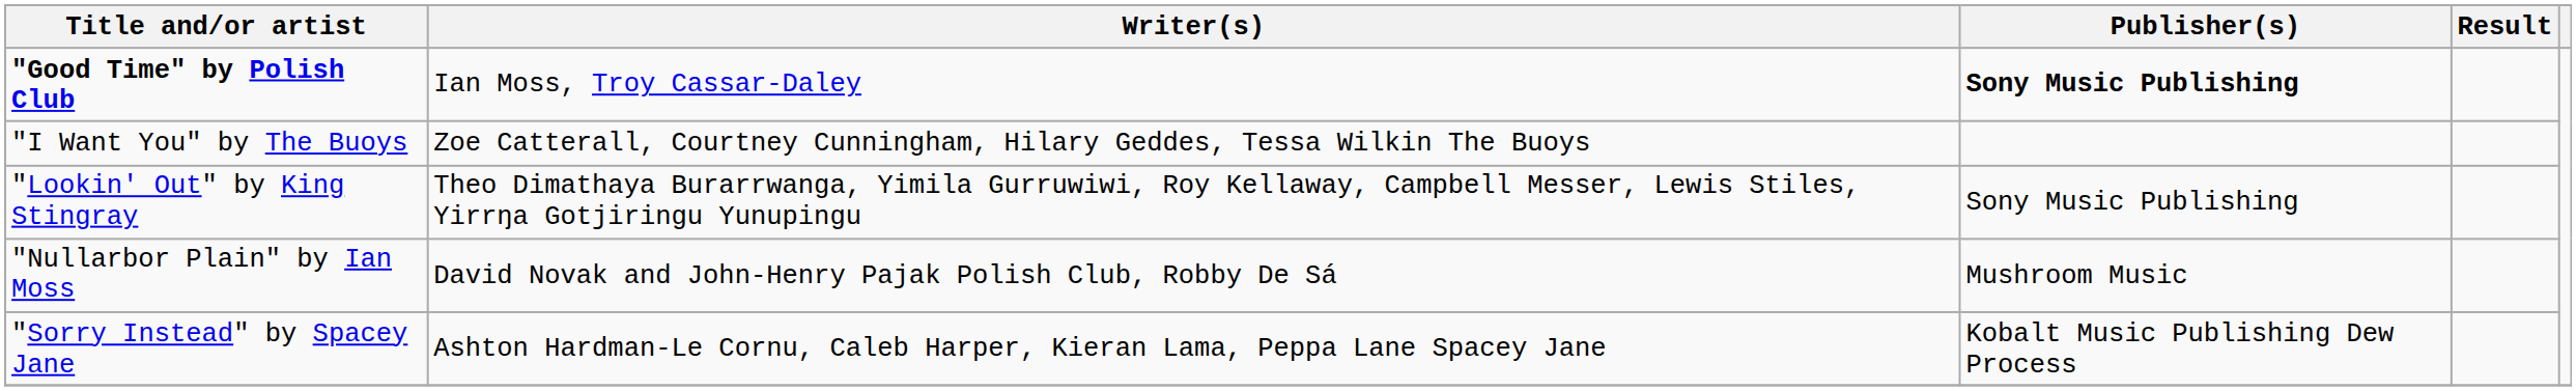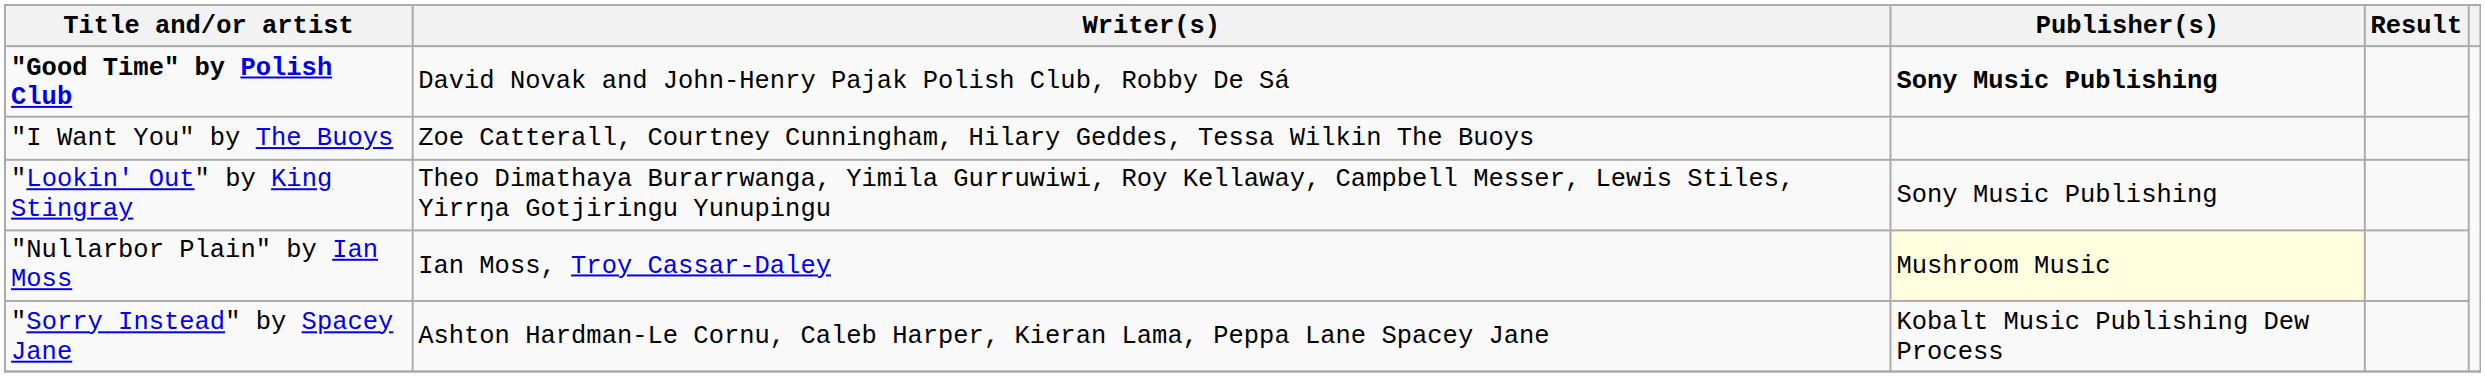 <table class="wikitable" width=100%>
 <tr>
 <th scope="col">Title and/or artist</th>
 <th scope="col">Writer(s)</th>
 <th scope="col">Publisher(s)</th>
 <th scope="col">Result</th>
 <th scope="col"></th>
 </tr>
 <tr>
 <td><strong>"Good Time" by <a href='#'>Polish Club</a></strong></td>
-<td>Ian Moss, <a href='#'>Troy Cassar-Daley</a></td>
+<td>David Novak and John-Henry Pajak  Polish Club, Robby De Sá</td>
 <td><strong>Sony Music Publishing</strong></td>
 <td></td>
 <td rowspan="5"></td>
 </tr>
 <tr>
 <td>"I Want You" by <a href='#'>The Buoys</a></td>
 <td>Zoe Catterall, Courtney Cunningham, Hilary Geddes, Tessa Wilkin  The Buoys</td>
 <td></td>
 <td></td>
 </tr>
 <tr>
 <td>"<a href='#'>Lookin' Out</a>" by <a href='#'>King Stingray</a></td>
 <td>Theo Dimathaya Burarrwanga, Yimila Gurruwiwi, Roy Kellaway, Campbell Messer, Lewis Stiles, Yirrŋa Gotjiringu Yunupingu</td>
 <td>Sony Music Publishing</td>
 <td></td>
 </tr>
 <tr>
 <td>"Nullarbor Plain" by <a href='#'>Ian Moss</a></td>
-<td>David Novak and John-Henry Pajak  Polish Club, Robby De Sá</td>
-<td>Mushroom Music</td>
+<td>Ian Moss, <a href='#'>Troy Cassar-Daley</a></td>
+<td style="background: lightyellow;">Mushroom Music</td>
 <td></td>
 </tr>
 <tr>
 <td>"<a href='#'>Sorry Instead</a>" by <a href='#'>Spacey Jane</a></td>
 <td>Ashton Hardman-Le Cornu, Caleb Harper, Kieran Lama, Peppa Lane  Spacey Jane</td>
 <td>Kobalt Music Publishing  Dew Process</td>
 <td></td>
 </tr>
 <tr>
 </tr>
 </table>
